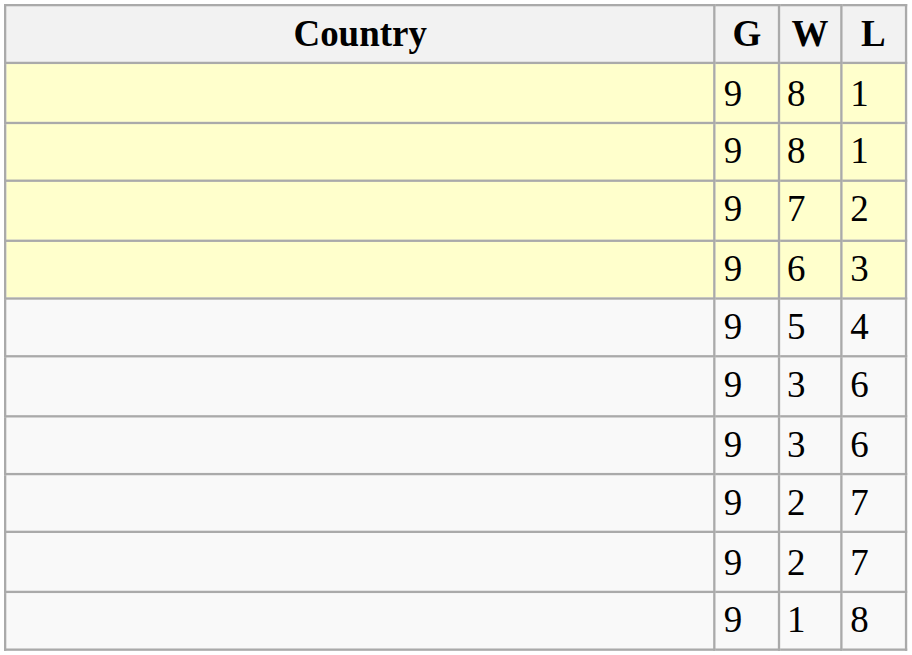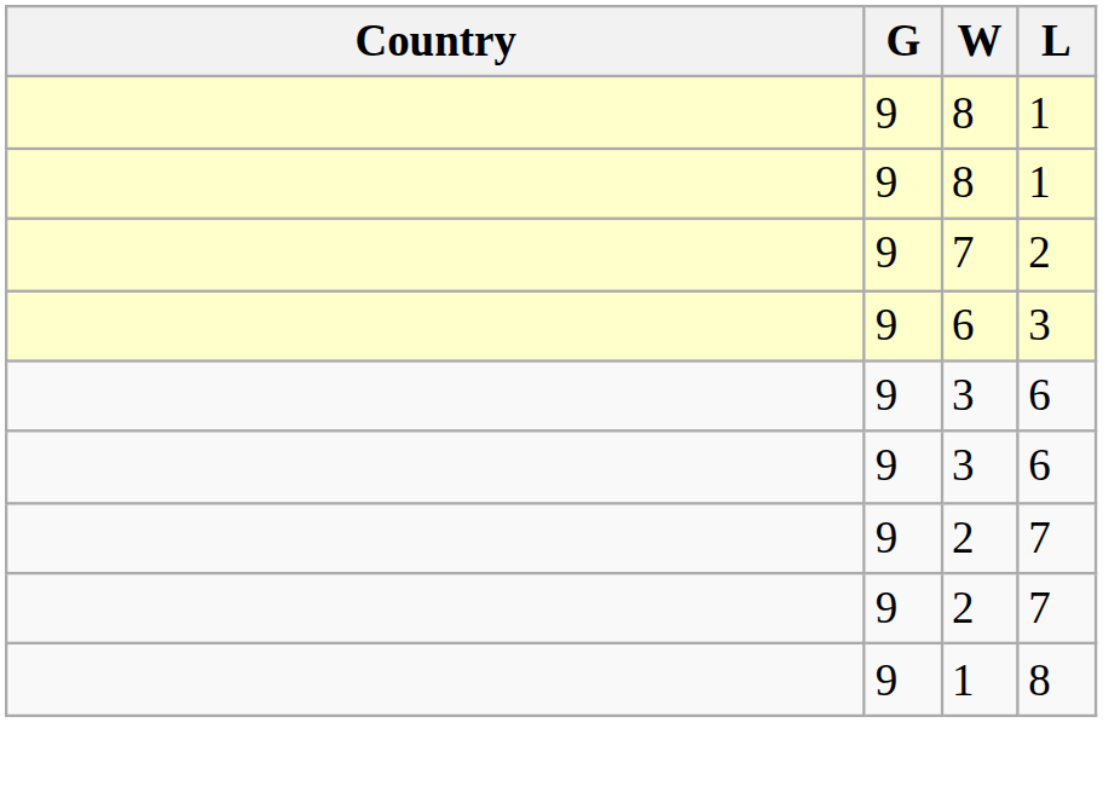 <table class="wikitable">
 <tr>
 <th bgcolor="#efefef" width="300">Country</th>
 <th bgcolor="#efefef" width="20">G</th>
 <th bgcolor="#efefef" width="20">W</th>
 <th bgcolor="#efefef" width="20">L</th>
 </tr>
 <tr bgcolor="#ffffcc">
 <td></td>
 <td>9</td>
 <td>8</td>
 <td>1</td>
 </tr>
 <tr bgcolor="#ffffcc">
 <td></td>
 <td>9</td>
 <td>8</td>
 <td>1</td>
 </tr>
 <tr bgcolor="#ffffcc">
 <td></td>
 <td>9</td>
 <td>7</td>
 <td>2</td>
 </tr>
 <tr bgcolor="#ffffcc">
 <td></td>
 <td>9</td>
 <td>6</td>
 <td>3</td>
 </tr>
 <tr>
 <td></td>
 <td>9</td>
-<td>5</td>
-<td>4</td>
-</tr>
-<tr>
-<td></td>
-<td>9</td>
 <td>3</td>
 <td>6</td>
 </tr>
 <tr>
 <td></td>
 <td>9</td>
 <td>3</td>
 <td>6</td>
 </tr>
 <tr>
 <td></td>
 <td>9</td>
 <td>2</td>
 <td>7</td>
 </tr>
 <tr>
 <td></td>
 <td>9</td>
 <td>2</td>
 <td>7</td>
 </tr>
 <tr>
 <td></td>
 <td>9</td>
 <td>1</td>
 <td>8</td>
 </tr>
 </table>
